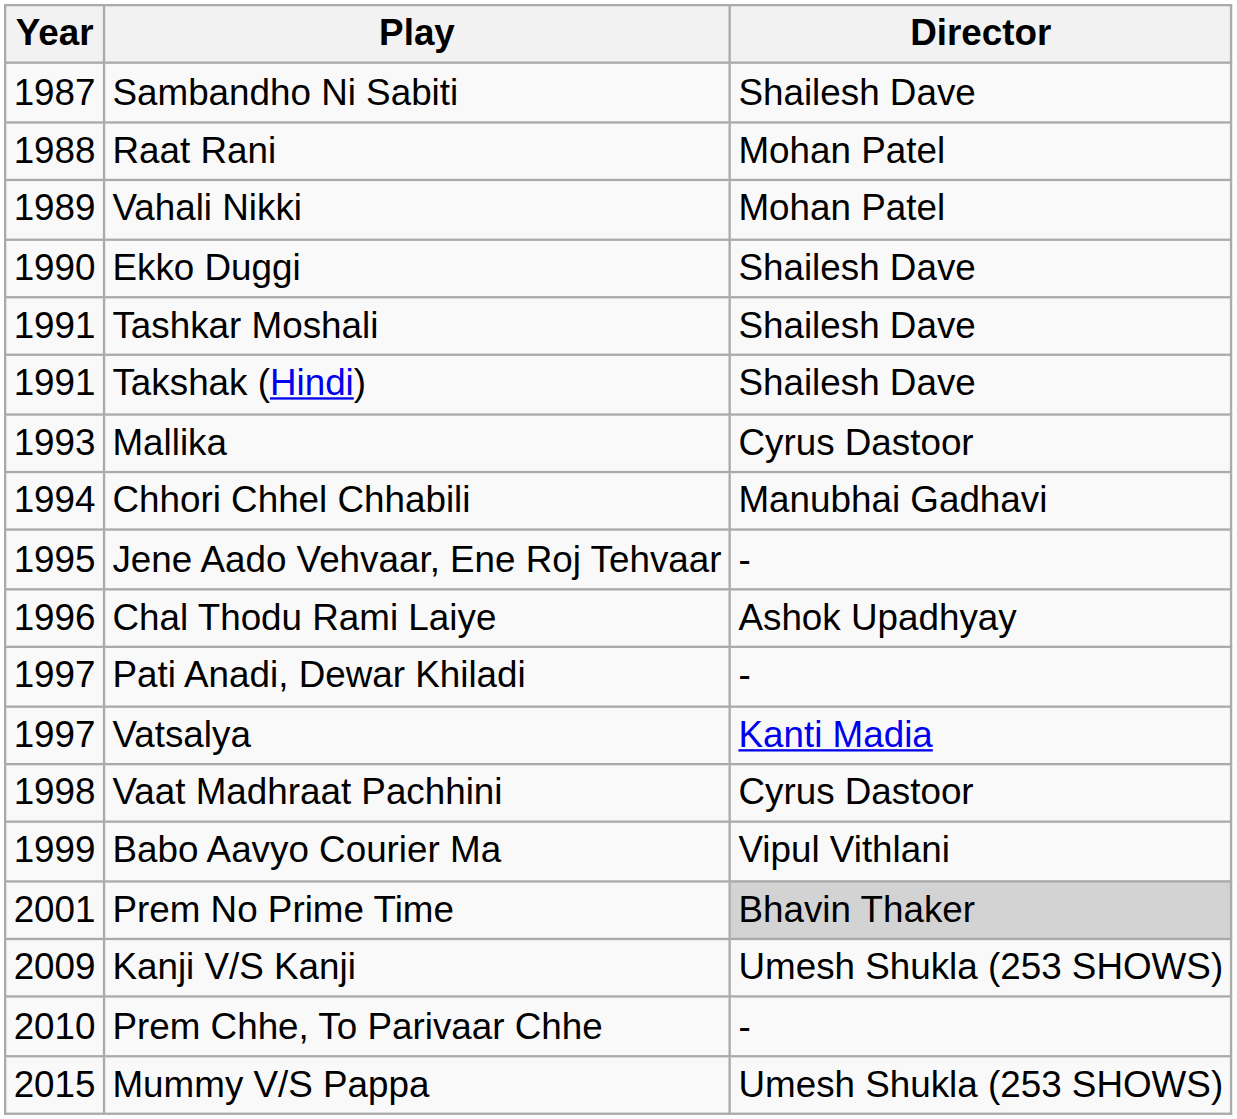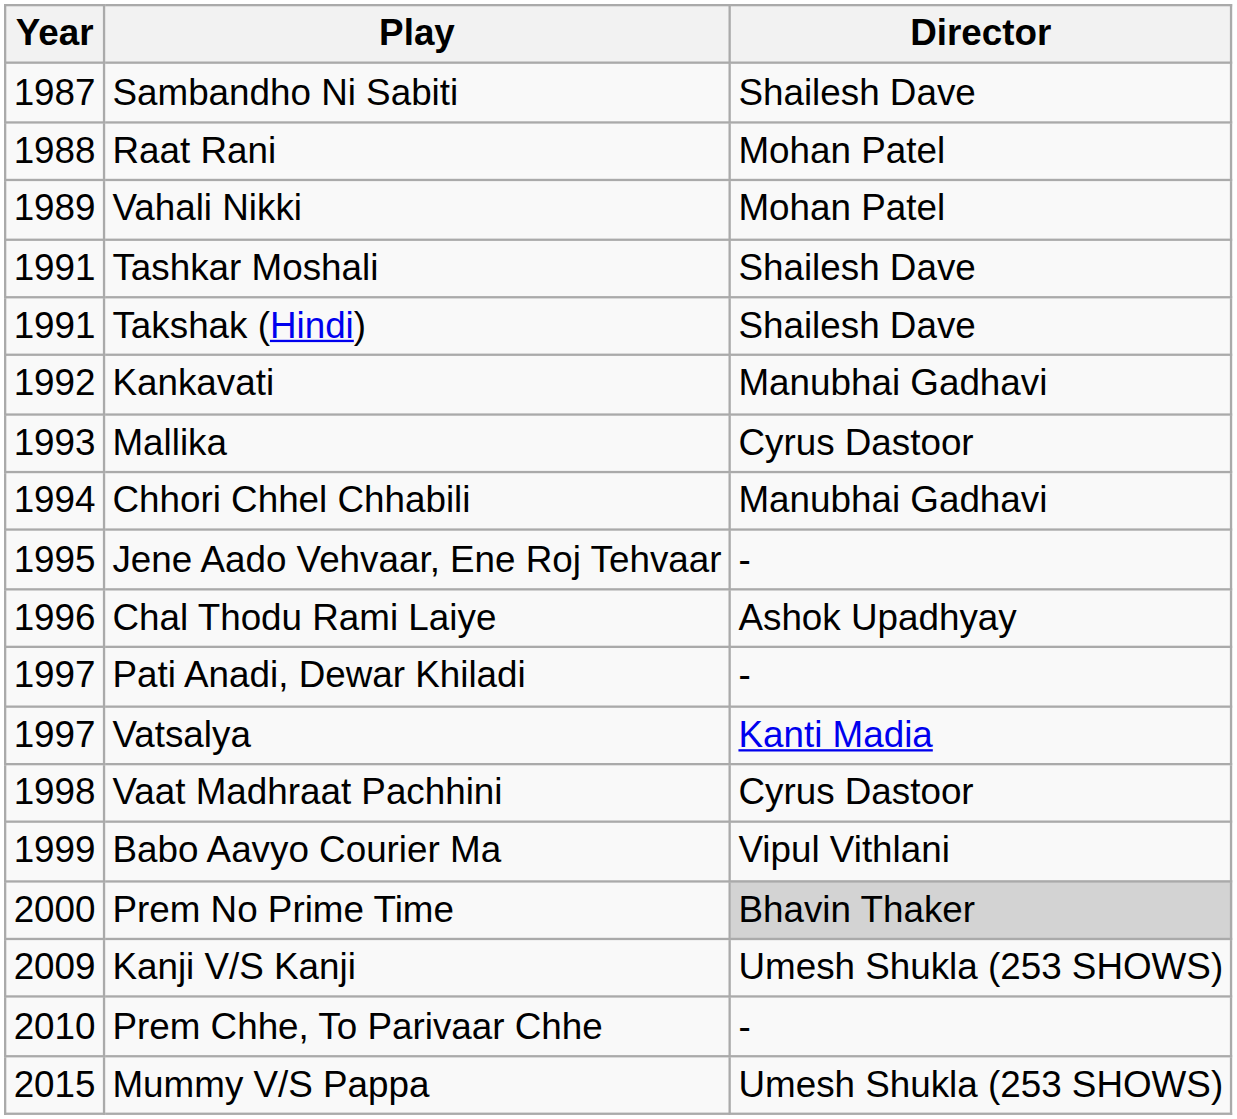 <table class="wikitable sortable">
 <tr>
 <th>Year</th>
 <th>Play</th>
 <th>Director</th>
 </tr>
 <tr>
 <td>1987</td>
 <td>Sambandho Ni Sabiti</td>
 <td>Shailesh Dave</td>
 </tr>
 <tr>
 <td>1988</td>
 <td>Raat Rani</td>
 <td>Mohan Patel</td>
 </tr>
 <tr>
 <td>1989</td>
 <td>Vahali Nikki</td>
 <td>Mohan Patel</td>
 </tr>
 <tr>
-<td>1990</td>
-<td>Ekko Duggi</td>
-<td>Shailesh Dave</td>
-</tr>
-<tr>
 <td>1991</td>
 <td>Tashkar Moshali</td>
 <td>Shailesh Dave</td>
 </tr>
 <tr>
 <td>1991</td>
 <td>Takshak (<a href='#'>Hindi</a>)</td>
 <td>Shailesh Dave</td>
+</tr>
+<tr>
+<td>1992</td>
+<td>Kankavati</td>
+<td>Manubhai Gadhavi</td>
 </tr>
 <tr>
 <td>1993</td>
 <td>Mallika</td>
 <td>Cyrus Dastoor</td>
 </tr>
 <tr>
 <td>1994</td>
 <td>Chhori Chhel Chhabili</td>
 <td>Manubhai Gadhavi</td>
 </tr>
 <tr>
 <td>1995</td>
 <td>Jene Aado Vehvaar, Ene Roj Tehvaar</td>
 <td>-</td>
 </tr>
 <tr>
 <td>1996</td>
 <td>Chal Thodu Rami Laiye</td>
 <td>Ashok Upadhyay</td>
 </tr>
 <tr>
 <td>1997</td>
 <td>Pati Anadi, Dewar Khiladi</td>
 <td>-</td>
 </tr>
 <tr>
 <td>1997</td>
 <td>Vatsalya</td>
 <td><a href='#'>Kanti Madia</a></td>
 </tr>
 <tr>
 <td>1998</td>
 <td>Vaat Madhraat Pachhini</td>
 <td>Cyrus Dastoor</td>
 </tr>
 <tr>
 <td>1999</td>
 <td>Babo Aavyo Courier Ma</td>
 <td>Vipul Vithlani</td>
 </tr>
 <tr>
-<td>2001</td>
+<td>2000</td>
 <td>Prem No Prime Time</td>
 <td style="background: lightgrey;">Bhavin Thaker</td>
 </tr>
 <tr>
 <td>2009</td>
 <td>Kanji V/S Kanji</td>
 <td>Umesh Shukla (253 SHOWS)</td>
 </tr>
 <tr>
 <td>2010</td>
 <td>Prem Chhe, To Parivaar Chhe</td>
 <td>-</td>
 </tr>
 <tr>
 <td>2015</td>
 <td>Mummy V/S Pappa</td>
 <td>Umesh Shukla (253 SHOWS)</td>
 </tr>
 </table>
